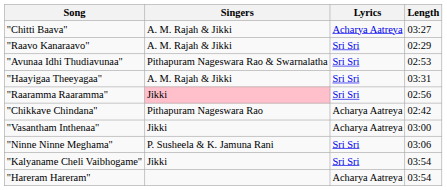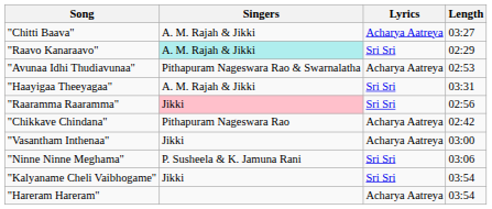 <table class="wikitable">
 <tr>
 <th>Song</th>
 <th>Singers</th>
 <th>Lyrics</th>
 <th>Length</th>
 </tr>
 <tr>
 <td>"Chitti Baava"</td>
 <td>A. M. Rajah & Jikki</td>
 <td><a href='#'>Acharya Aatreya</a></td>
 <td>03:27</td>
 </tr>
 <tr>
 <td>"Raavo Kanaraavo"</td>
-<td>A. M. Rajah & Jikki</td>
+<td style="background: paleturquoise;">A. M. Rajah & Jikki</td>
 <td><a href='#'>Sri Sri</a></td>
 <td>02:29</td>
 </tr>
 <tr>
 <td>"Avunaa Idhi Thudiavunaa"</td>
 <td>Pithapuram Nageswara Rao & Swarnalatha</td>
-<td><a href='#'>Sri Sri</a></td>
+<td>Acharya Aatreya</td>
 <td>02:53</td>
 </tr>
 <tr>
 <td>"Haayigaa Theeyagaa"</td>
 <td>A. M. Rajah & Jikki</td>
 <td><a href='#'>Sri Sri</a></td>
 <td>03:31</td>
 </tr>
 <tr>
 <td>"Raaramma Raaramma"</td>
 <td style="background: pink;">Jikki</td>
 <td><a href='#'>Sri Sri</a></td>
 <td>02:56</td>
 </tr>
 <tr>
 <td>"Chikkave Chindana"</td>
 <td>Pithapuram Nageswara Rao</td>
 <td>Acharya Aatreya</td>
 <td>02:42</td>
 </tr>
 <tr>
 <td>"Vasantham Inthenaa"</td>
 <td>Jikki</td>
 <td>Acharya Aatreya</td>
 <td>03:00</td>
 </tr>
 <tr>
 <td>"Ninne Ninne Meghama"</td>
 <td>P. Susheela & K. Jamuna Rani</td>
 <td><a href='#'>Sri Sri</a></td>
 <td>03:06</td>
 </tr>
 <tr>
 <td>"Kalyaname Cheli Vaibhogame"</td>
 <td>Jikki</td>
 <td><a href='#'>Sri Sri</a></td>
 <td>03:54</td>
 </tr>
 <tr>
 <td>"Hareram Hareram"</td>
 <td></td>
 <td>Acharya Aatreya</td>
 <td>03:54</td>
 </tr>
 </table>
